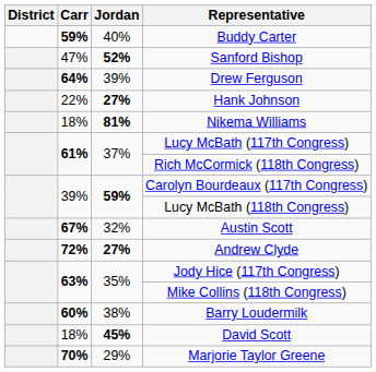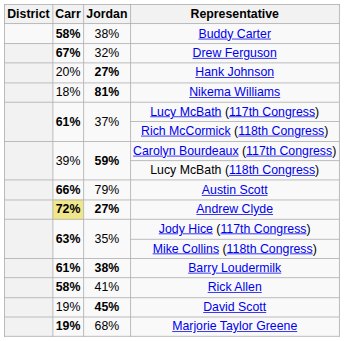 <table class="wikitable sortable">
 <tr>
 <th>District</th>
 <th>Carr</th>
 <th>Jordan</th>
 <th>Representative</th>
 </tr>
 <tr align=center>
 <td></td>
-<td><strong>59%</strong></td>
-<td>40%</td>
+<td><strong>58%</strong></td>
+<td>38%</td>
 <td><a href='#'>Buddy Carter</a></td>
 </tr>
 <tr align=center>
 <th></th>
-<td>47%</td>
-<td><strong>52%</strong></td>
-<td><a href='#'>Sanford Bishop</a></td>
-</tr>
-<tr align=center>
-<th></th>
-<td><strong>64%</strong></td>
-<td>39%</td>
+<td><strong>67%</strong></td>
+<td>32%</td>
 <td><a href='#'>Drew Ferguson</a></td>
 </tr>
 <tr align=center>
 <th></th>
-<td>22%</td>
+<td>20%</td>
 <td><strong>27%</strong></td>
 <td><a href='#'>Hank Johnson</a></td>
 </tr>
 <tr align=center>
 <th></th>
 <td>18%</td>
 <td><strong>81%</strong></td>
 <td><a href='#'>Nikema Williams</a></td>
 </tr>
 <tr align=center>
 <th rowspan=2 ></th>
 <td rowspan=2><strong>61%</strong></td>
 <td rowspan=2>37%</td>
 <td><a href='#'>Lucy McBath</a> (<a href='#'>117th Congress</a>)</td>
 </tr>
 <tr align=center>
 <td><a href='#'>Rich McCormick</a> (<a href='#'>118th Congress</a>)</td>
 </tr>
 <tr align=center>
 <th rowspan=2 ></th>
 <td rowspan=2>39%</td>
 <td rowspan=2><strong>59%</strong></td>
 <td><a href='#'>Carolyn Bourdeaux</a> (<a href='#'>117th Congress</a>)</td>
 </tr>
 <tr align=center>
 <td>Lucy McBath (<a href='#'>118th Congress</a>)</td>
 </tr>
 <tr align=center>
 <th></th>
-<td><strong>67%</strong></td>
-<td>32%</td>
+<td><strong>66%</strong></td>
+<td>79%</td>
 <td><a href='#'>Austin Scott</a></td>
 </tr>
 <tr align=center>
 <th></th>
-<td><strong>72%</strong></td>
+<td style="background: khaki;"><strong>72%</strong></td>
 <td><strong>27%</strong></td>
 <td><a href='#'>Andrew Clyde</a></td>
 </tr>
 <tr align=center>
 <th rowspan=2 ></th>
 <td rowspan=2><strong>63%</strong></td>
 <td rowspan=2>35%</td>
 <td><a href='#'>Jody Hice</a> (<a href='#'>117th Congress</a>)</td>
 </tr>
 <tr align=center>
 <td><a href='#'>Mike Collins</a> (<a href='#'>118th Congress</a>)</td>
 </tr>
 <tr align=center>
 <th></th>
-<td><strong>60%</strong></td>
-<td>38%</td>
+<td><strong>61%</strong></td>
+<td><strong>38%</strong></td>
 <td><a href='#'>Barry Loudermilk</a></td>
 </tr>
 <tr align=center>
 <th></th>
-<td>18%</td>
+<td><strong>58%</strong></td>
+<td>41%</td>
+<td><a href='#'>Rick Allen</a></td>
+</tr>
+<tr align=center>
+<th></th>
+<td>19%</td>
 <td><strong>45%</strong></td>
 <td><a href='#'>David Scott</a></td>
 </tr>
 <tr align=center>
 <th></th>
-<td><strong>70%</strong></td>
-<td>29%</td>
+<td><strong>19%</strong></td>
+<td>68%</td>
 <td><a href='#'>Marjorie Taylor Greene</a></td>
 </tr>
 </table>
